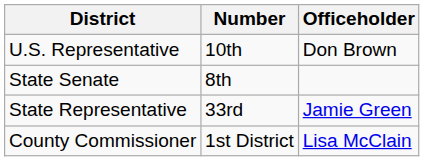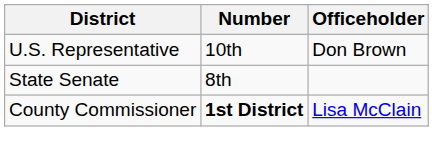 <table class="wikitable">
 <tr>
 <th>District</th>
 <th>Number</th>
 <th>Officeholder</th>
 </tr>
 <tr>
 <td>U.S. Representative</td>
 <td>10th</td>
 <td>Don Brown</td>
 </tr>
 <tr>
 <td>State Senate</td>
 <td>8th</td>
 <td><a href='#'></a></td>
 </tr>
 <tr>
-<td>State Representative</td>
-<td>33rd</td>
-<td><a href='#'>Jamie Green</a></td>
-</tr>
-<tr>
 <td>County Commissioner</td>
-<td>1st District</td>
+<td><strong>1st District</strong></td>
 <td><a href='#'>Lisa McClain</a></td>
 </tr>
 </table>
